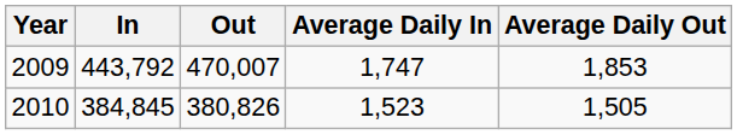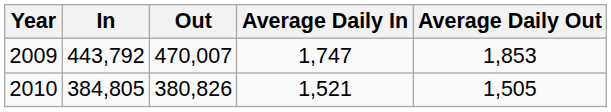 <table class="wikitable" style="text-align:center">
 <tr>
 <th>Year</th>
 <th>In</th>
 <th>Out</th>
 <th>Average Daily In</th>
 <th>Average Daily Out</th>
 </tr>
 <tr>
 <td>2009</td>
 <td>443,792</td>
 <td>470,007</td>
 <td>1,747</td>
 <td>1,853</td>
 </tr>
 <tr>
 <td>2010</td>
-<td>384,845</td>
+<td>384,805</td>
 <td>380,826</td>
-<td>1,523</td>
+<td>1,521</td>
 <td>1,505</td>
 </tr>
 </table>
